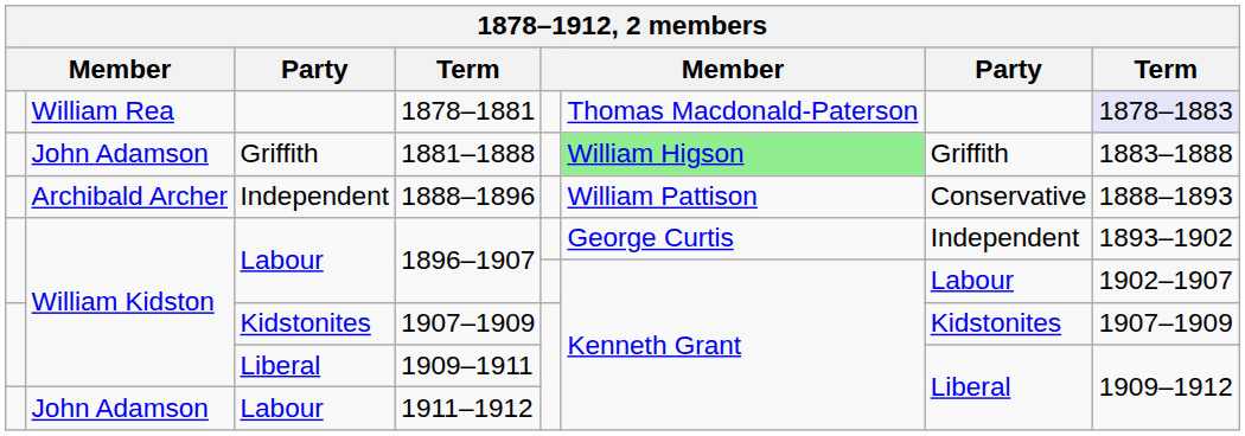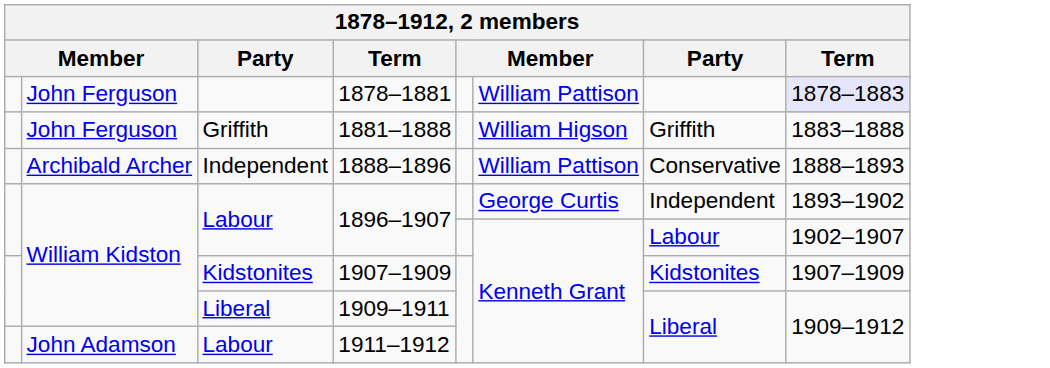 <table class="wikitable">
 <tr>
 <th colspan="8">1878–1912, 2 members</th>
 </tr>
 <tr>
 <th colspan="2">Member</th>
 <th>Party</th>
 <th>Term</th>
 <th colspan="2">Member</th>
 <th>Party</th>
 <th>Term</th>
 </tr>
 <tr>
 <td> </td>
-<td><a href='#'>William Rea</a></td>
+<td><a href='#'>John Ferguson</a></td>
 <td> </td>
 <td>1878–1881</td>
 <td> </td>
-<td><a href='#'>Thomas Macdonald-Paterson</a></td>
+<td><a href='#'>William Pattison</a></td>
 <td> </td>
 <td style="background: lavender;">1878–1883</td>
 </tr>
 <tr>
 <td> </td>
-<td><a href='#'>John Adamson</a></td>
+<td><a href='#'>John Ferguson</a></td>
 <td>Griffith</td>
 <td>1881–1888</td>
 <td> </td>
-<td style="background: lightgreen;"><a href='#'>William Higson</a></td>
+<td><a href='#'>William Higson</a></td>
 <td>Griffith</td>
 <td>1883–1888</td>
 </tr>
 <tr>
 <td rowspan=2 > </td>
 <td rowspan=2><a href='#'>Archibald Archer</a></td>
 <td rowspan=2>Independent</td>
 <td rowspan=2>1888–1896</td>
 <td> </td>
 <td><a href='#'>William Pattison</a></td>
 <td>Conservative</td>
 <td>1888–1893</td>
 </tr>
 <tr>
 <td rowspan=2 > </td>
 <td rowspan=2><a href='#'>George Curtis</a></td>
 <td rowspan=2>Independent</td>
 <td rowspan=2>1893–1902</td>
 </tr>
 <tr>
 <td rowspan=2 > </td>
 <td rowspan=4><a href='#'>William Kidston</a></td>
 <td rowspan=2><a href='#'>Labour</a></td>
 <td rowspan=2>1896–1907</td>
 </tr>
 <tr>
 <td> </td>
 <td rowspan=4><a href='#'>Kenneth Grant</a></td>
 <td><a href='#'>Labour</a></td>
 <td>1902–1907</td>
 </tr>
 <tr>
 <td rowspan=2 > </td>
 <td><a href='#'>Kidstonites</a></td>
 <td>1907–1909</td>
 <td rowspan=3 > </td>
 <td><a href='#'>Kidstonites</a></td>
 <td>1907–1909</td>
 </tr>
 <tr>
 <td><a href='#'>Liberal</a></td>
 <td>1909–1911</td>
 <td rowspan=2><a href='#'>Liberal</a></td>
 <td rowspan=2>1909–1912</td>
 </tr>
 <tr>
 <td> </td>
 <td><a href='#'>John Adamson</a></td>
 <td><a href='#'>Labour</a></td>
 <td>1911–1912</td>
 </tr>
 </table>
